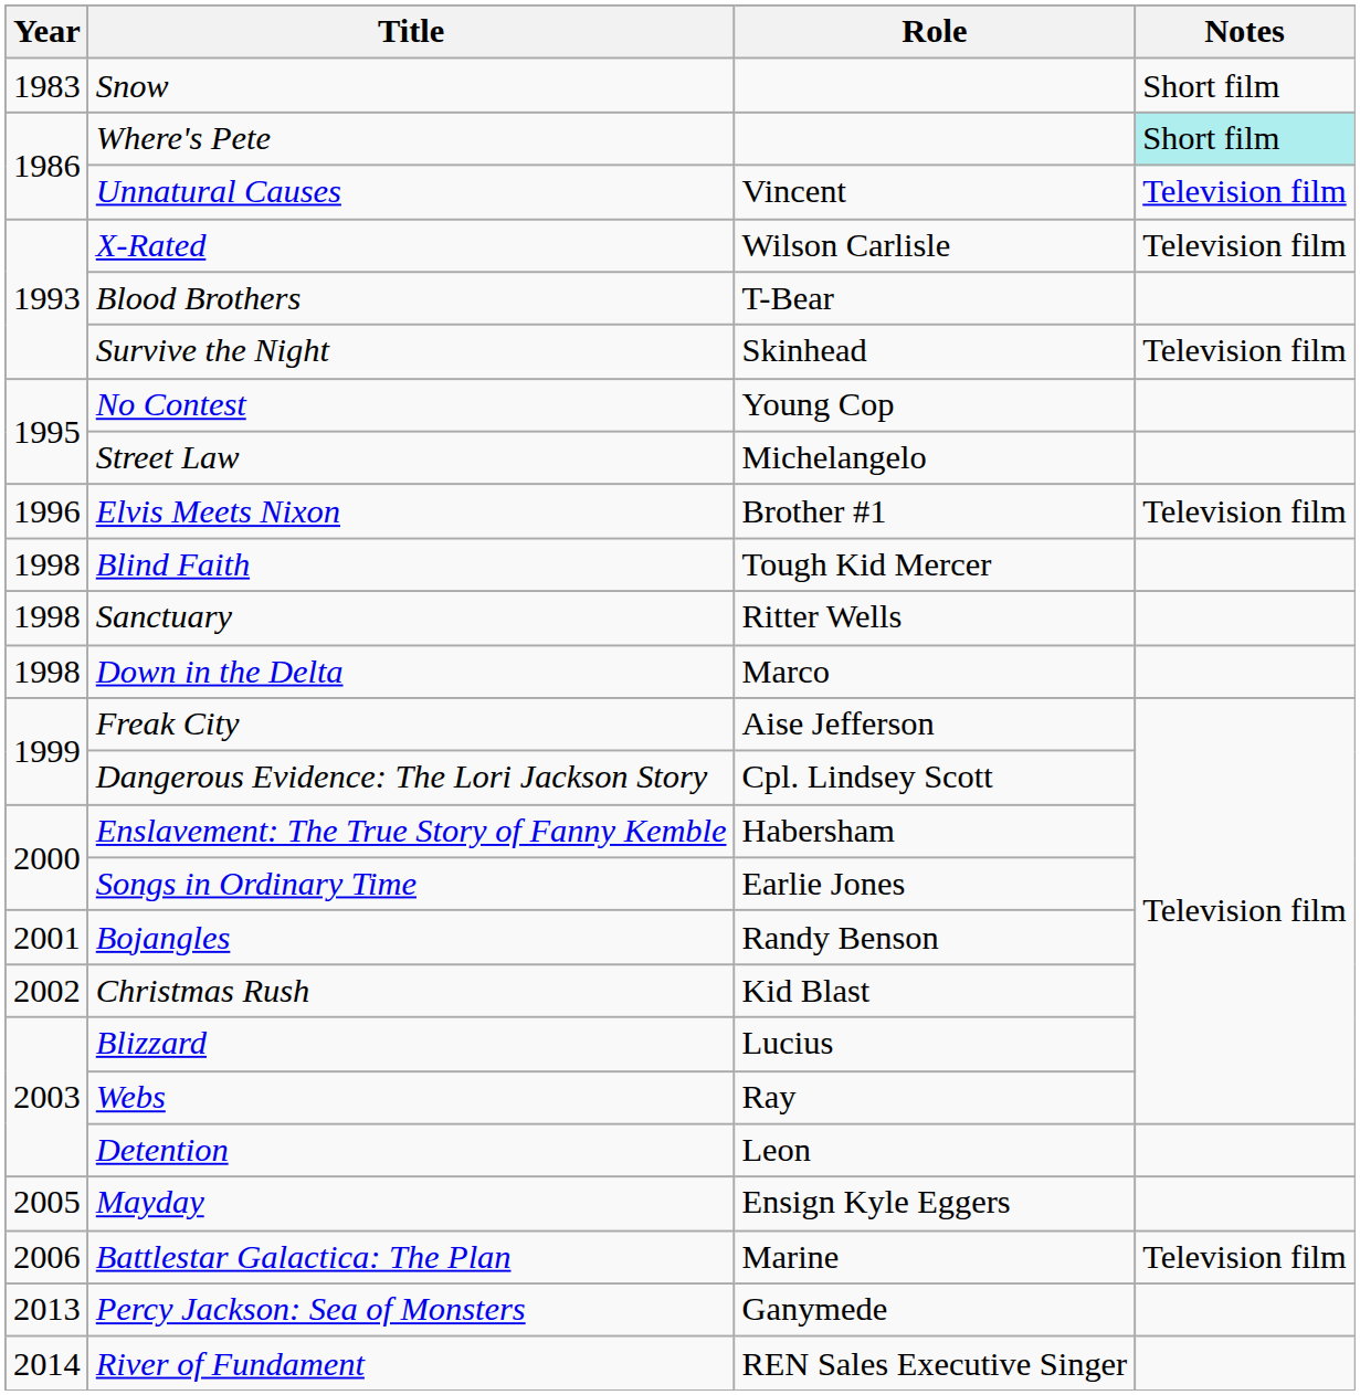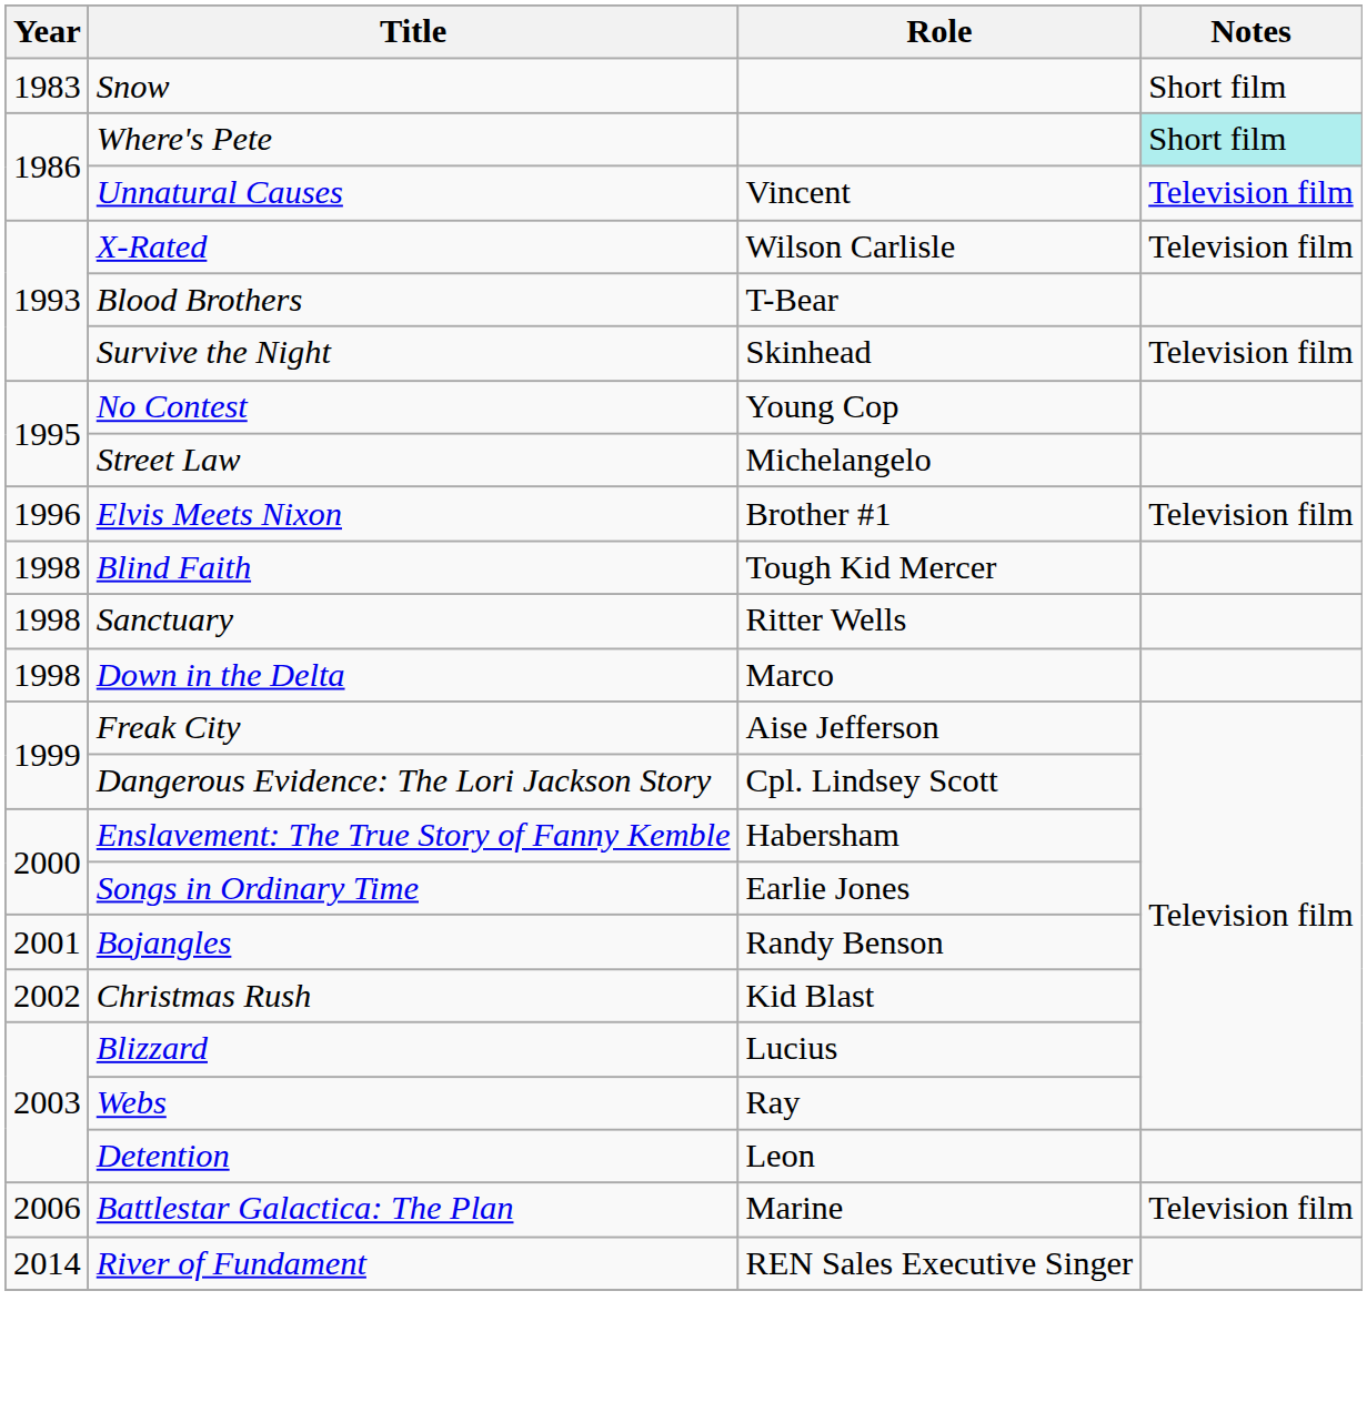 <table class="wikitable sortable plainrowheaders" style="white-space:nowrap">
 <tr>
 <th>Year</th>
 <th>Title</th>
 <th>Role</th>
 <th>Notes</th>
 </tr>
 <tr>
 <td>1983</td>
 <td><em>Snow</em></td>
 <td></td>
 <td>Short film</td>
 </tr>
 <tr>
 <td rowspan="2">1986</td>
 <td><em>Where's Pete</em></td>
 <td></td>
 <td style="background: paleturquoise;">Short film</td>
 </tr>
 <tr>
 <td><em><a href='#'>Unnatural Causes</a></em></td>
 <td>Vincent</td>
 <td><a href='#'>Television film</a></td>
 </tr>
 <tr>
 <td rowspan="3">1993</td>
 <td><em><a href='#'>X-Rated</a></em></td>
 <td>Wilson Carlisle</td>
 <td>Television film</td>
 </tr>
 <tr>
 <td><em>Blood Brothers</em></td>
 <td>T-Bear</td>
 <td></td>
 </tr>
 <tr>
 <td><em>Survive the Night</em></td>
 <td>Skinhead</td>
 <td>Television film</td>
 </tr>
 <tr>
 <td rowspan="2">1995</td>
 <td><em><a href='#'>No Contest</a></em></td>
 <td>Young Cop</td>
 <td></td>
 </tr>
 <tr>
 <td><em>Street Law</em></td>
 <td>Michelangelo</td>
 <td></td>
 </tr>
 <tr>
 <td>1996</td>
 <td><em><a href='#'>Elvis Meets Nixon</a></em></td>
 <td>Brother #1</td>
 <td>Television film</td>
 </tr>
 <tr>
 <td>1998</td>
 <td><em><a href='#'>Blind Faith</a></em></td>
 <td>Tough Kid Mercer</td>
 <td></td>
 </tr>
 <tr>
 <td>1998</td>
 <td><em>Sanctuary</em></td>
 <td>Ritter Wells</td>
 <td></td>
 </tr>
 <tr>
 <td>1998</td>
 <td><em><a href='#'>Down in the Delta</a></em></td>
 <td>Marco</td>
 <td></td>
 </tr>
 <tr>
 <td rowspan="2">1999</td>
 <td><em>Freak City</em></td>
 <td>Aise Jefferson</td>
 <td rowspan=8>Television film</td>
 </tr>
 <tr>
 <td><em>Dangerous Evidence: The Lori Jackson Story</em></td>
 <td>Cpl. Lindsey Scott</td>
 </tr>
 <tr>
 <td rowspan="2">2000</td>
 <td><em><a href='#'>Enslavement: The True Story of Fanny Kemble</a></em></td>
 <td>Habersham</td>
 </tr>
 <tr>
 <td><em><a href='#'>Songs in Ordinary Time</a></em></td>
 <td>Earlie Jones</td>
 </tr>
 <tr>
 <td>2001</td>
 <td><em><a href='#'>Bojangles</a></em></td>
 <td>Randy Benson</td>
 </tr>
 <tr>
 <td>2002</td>
 <td><em>Christmas Rush</em></td>
 <td>Kid Blast</td>
 </tr>
 <tr>
 <td rowspan=3>2003</td>
 <td><em><a href='#'>Blizzard</a></em></td>
 <td>Lucius</td>
 </tr>
 <tr>
 <td><em><a href='#'>Webs</a></em></td>
 <td>Ray</td>
 </tr>
 <tr>
 <td><em><a href='#'>Detention</a></em></td>
 <td>Leon</td>
 <td></td>
 </tr>
 <tr>
-<td>2005</td>
-<td><em><a href='#'>Mayday</a></em></td>
-<td>Ensign Kyle Eggers</td>
-<td></td>
-</tr>
-<tr>
 <td>2006</td>
 <td><em><a href='#'>Battlestar Galactica: The Plan</a></em></td>
 <td>Marine</td>
 <td>Television film</td>
-</tr>
-<tr>
-<td>2013</td>
-<td><em><a href='#'>Percy Jackson: Sea of Monsters</a></em></td>
-<td>Ganymede</td>
-<td></td>
 </tr>
 <tr>
 <td>2014</td>
 <td><em><a href='#'>River of Fundament</a></em></td>
 <td>REN Sales Executive Singer</td>
 <td></td>
 </tr>
 <tr>
 </tr>
 </table>
